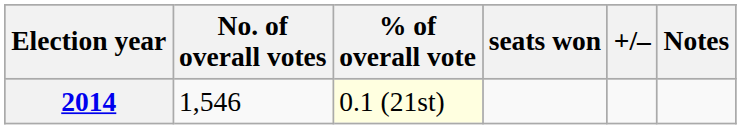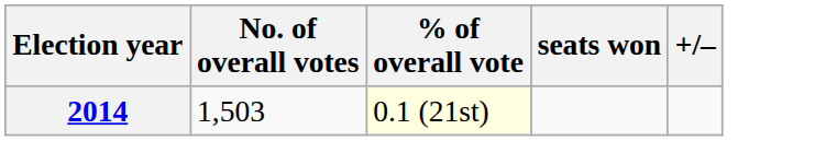 <table class=wikitable>
 <tr>
 <th>Election year</th>
 <th>No. of<br>overall votes</th>
 <th>% of<br>overall vote</th>
 <th>seats won</th>
 <th>+/–</th>
-<th>Notes</th>
 </tr>
 <tr>
 <th><a href='#'>2014</a></th>
-<td>1,546</td>
+<td>1,503</td>
 <td style="background: lightyellow;">0.1 (21st)</td>
-<td></td>
 <td></td>
 <td></td>
 </tr>
 </table>
